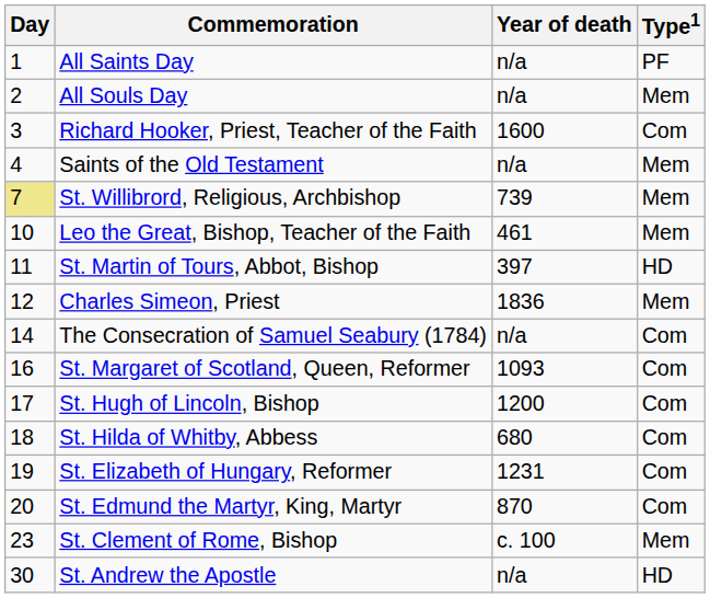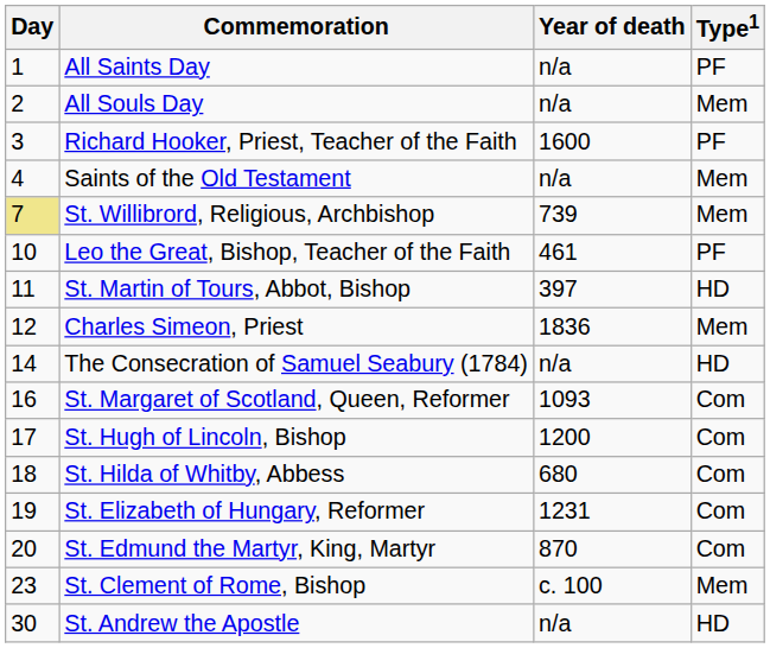 <table class=wikitable>
 <tr>
 <th>Day</th>
 <th>Commemoration</th>
 <th>Year of death</th>
 <th>Type<sup>1</sup></th>
 </tr>
 <tr>
 <td>1</td>
 <td><a href='#'>All Saints Day</a></td>
 <td>n/a</td>
 <td>PF</td>
 </tr>
 <tr>
 <td>2</td>
 <td><a href='#'>All Souls Day</a></td>
 <td>n/a</td>
 <td>Mem</td>
 </tr>
 <tr>
 <td>3</td>
 <td><a href='#'>Richard Hooker</a>, Priest, Teacher of the Faith</td>
 <td>1600</td>
-<td>Com</td>
+<td>PF</td>
 </tr>
 <tr>
 <td>4</td>
 <td>Saints of the <a href='#'>Old Testament</a></td>
 <td>n/a</td>
 <td>Mem</td>
 </tr>
 <tr>
 <td style="background: khaki;">7</td>
 <td><a href='#'>St. Willibrord</a>, Religious, Archbishop</td>
 <td>739</td>
 <td>Mem</td>
 </tr>
 <tr>
 <td>10</td>
 <td><a href='#'>Leo the Great</a>, Bishop, Teacher of the Faith</td>
 <td>461</td>
-<td>Mem</td>
+<td>PF</td>
 </tr>
 <tr>
 <td>11</td>
 <td><a href='#'>St. Martin of Tours</a>, Abbot, Bishop</td>
 <td>397</td>
 <td>HD</td>
 </tr>
 <tr>
 <td>12</td>
 <td><a href='#'>Charles Simeon</a>, Priest</td>
 <td>1836</td>
 <td>Mem</td>
 </tr>
 <tr>
 <td>14</td>
 <td>The Consecration of <a href='#'>Samuel Seabury</a> (1784)</td>
 <td>n/a</td>
-<td>Com</td>
+<td>HD</td>
 </tr>
 <tr>
 <td>16</td>
 <td><a href='#'>St. Margaret of Scotland</a>, Queen, Reformer</td>
 <td>1093</td>
 <td>Com</td>
 </tr>
 <tr>
 <td>17</td>
 <td><a href='#'>St. Hugh of Lincoln</a>, Bishop</td>
 <td>1200</td>
 <td>Com</td>
 </tr>
 <tr>
 <td>18</td>
 <td><a href='#'>St. Hilda of Whitby</a>, Abbess</td>
 <td>680</td>
 <td>Com</td>
 </tr>
 <tr>
 <td>19</td>
 <td><a href='#'>St. Elizabeth of Hungary</a>, Reformer</td>
 <td>1231</td>
 <td>Com</td>
 </tr>
 <tr>
 <td>20</td>
 <td><a href='#'>St. Edmund the Martyr</a>, King, Martyr</td>
 <td>870</td>
 <td>Com</td>
 </tr>
 <tr>
 <td>23</td>
 <td><a href='#'>St. Clement of Rome</a>, Bishop</td>
 <td>c. 100</td>
 <td>Mem</td>
 </tr>
 <tr>
 <td>30</td>
 <td><a href='#'>St. Andrew the Apostle</a></td>
 <td>n/a</td>
 <td>HD</td>
 </tr>
 </table>
